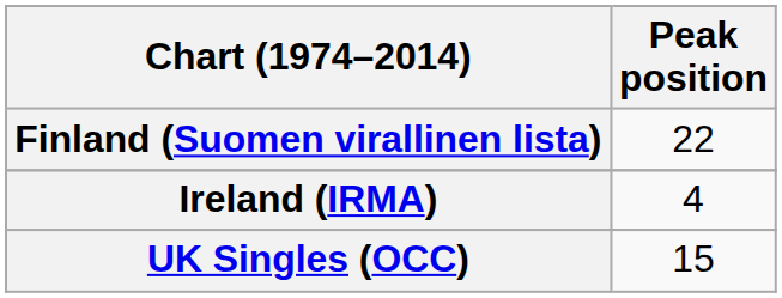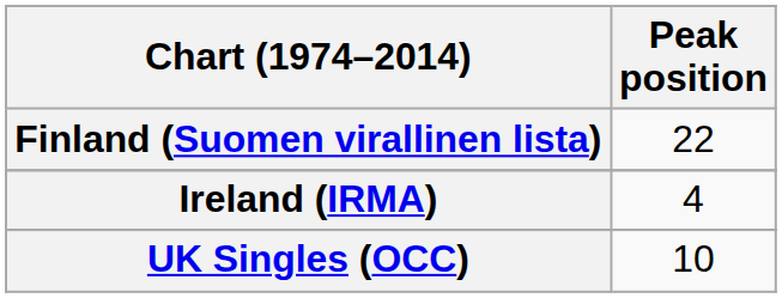 <table class="wikitable sortable plainrowheaders">
 <tr>
 <th>Chart (1974–2014)</th>
 <th>Peak<br>position</th>
 </tr>
 <tr>
 <th scope="row">Finland (<a href='#'>Suomen virallinen lista</a>)</th>
 <td style="text-align:center;">22</td>
 </tr>
 <tr>
 </tr>
 <tr>
 <th scope="row">Ireland (<a href='#'>IRMA</a>)</th>
 <td style="text-align:center;">4</td>
 </tr>
 <tr>
 </tr>
 <tr>
 <th scope="row"><a href='#'>UK Singles</a> (<a href='#'>OCC</a>)</th>
-<td style="text-align:center;">15</td>
+<td style="text-align:center;">10</td>
 </tr>
 </table>
